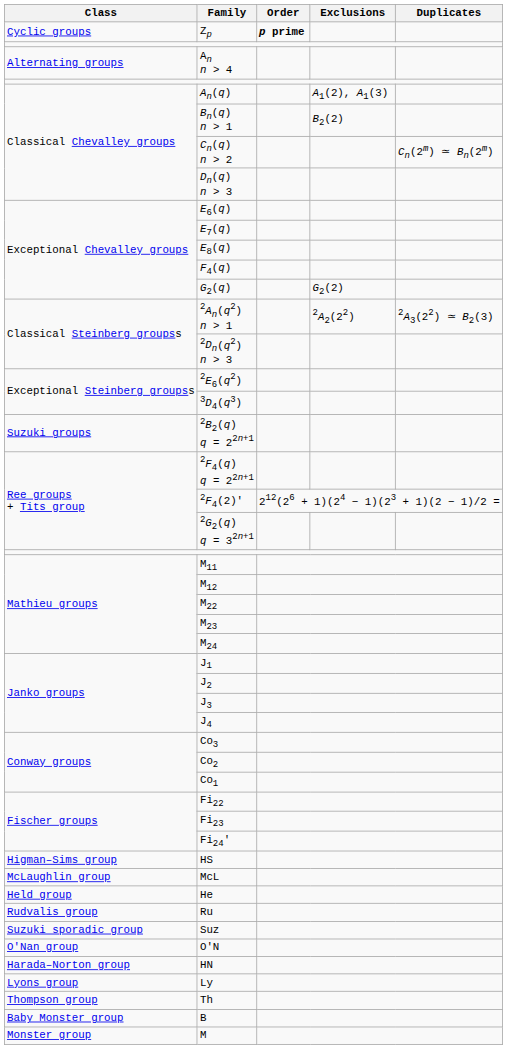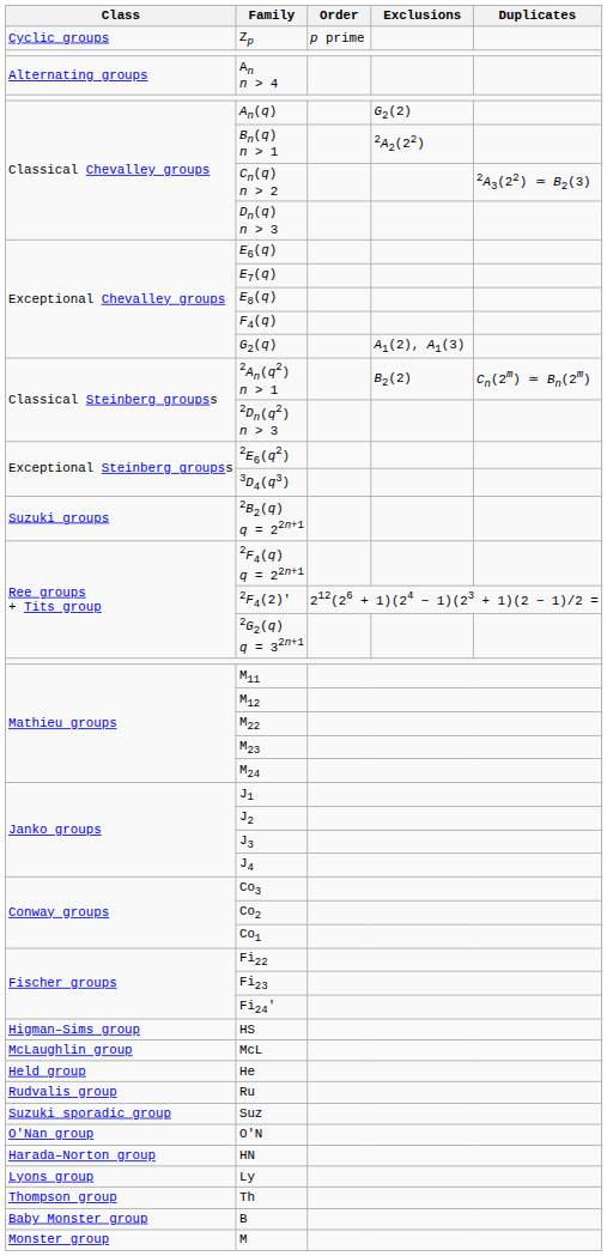 <table class="wikitable">
 <tr>
 <th>Class</th>
 <th>Family</th>
 <th>Order</th>
 <th>Exclusions</th>
 <th>Duplicates</th>
 </tr>
 <tr>
 <td><a href='#'>Cyclic groups</a></td>
 <td>Z<sub><em>p</em></sub></td>
-<td><strong><em>p</em>  prime</strong></td>
+<td><em>p</em>  prime</td>
 <td></td>
 <td></td>
 </tr>
 <tr>
 <td colspan=6></td>
 </tr>
 <tr>
 <td><a href='#'>Alternating groups</a></td>
 <td>A<sub><em>n</em></sub><br><em>n</em> > 4</td>
 <td></td>
 <td></td>
 <td></td>
 </tr>
 <tr>
 <td colspan=6></td>
 </tr>
 <tr>
 <td rowspan=4>Classical <a href='#'>Chevalley groups</a></td>
 <td><em>A</em><sub><em>n</em></sub>(<em>q</em>)</td>
 <td></td>
-<td><em>A</em><sub>1</sub>(2), <em>A</em><sub>1</sub>(3)</td>
+<td><em>G</em><sub>2</sub>(2)</td>
 <td></td>
 </tr>
 <tr>
 <td><em>B</em><sub><em>n</em></sub>(<em>q</em>)<br><em>n</em> > 1</td>
 <td></td>
-<td><em>B</em><sub>2</sub>(2)</td>
+<td><sup>2</sup><em>A</em><sub>2</sub>(2<sup>2</sup>)</td>
 <td></td>
 </tr>
 <tr>
 <td><em>C</em><sub><em>n</em></sub>(<em>q</em>)<br><em>n</em> > 2</td>
 <td></td>
 <td></td>
-<td><em>C<sub>n</sub></em>(2<sup><em>m</em></sup>) ≃ <em>B<sub>n</sub></em>(2<sup><em>m</em></sup>)</td>
+<td><sup>2</sup><em>A</em><sub>3</sub>(2<sup>2</sup>) ≃ <em>B</em><sub>2</sub>(3)</td>
 </tr>
 <tr>
 <td><em>D</em><sub><em>n</em></sub>(<em>q</em>)<br><em>n</em> > 3</td>
 <td></td>
 <td></td>
 <td></td>
 </tr>
 <tr>
 <td rowspan=5>Exceptional <a href='#'>Chevalley groups</a></td>
 <td><em>E</em><sub>6</sub>(<em>q</em>)</td>
 <td></td>
 <td></td>
 <td></td>
 </tr>
 <tr>
 <td><em>E</em><sub>7</sub>(<em>q</em>)</td>
 <td></td>
 <td></td>
 <td></td>
 </tr>
 <tr>
 <td><em>E</em><sub>8</sub>(<em>q</em>)</td>
 <td></td>
 <td></td>
 <td></td>
 </tr>
 <tr>
 <td><em>F</em><sub>4</sub>(<em>q</em>)</td>
 <td></td>
 <td></td>
 <td></td>
 </tr>
 <tr>
 <td><em>G</em><sub>2</sub>(<em>q</em>)</td>
 <td></td>
-<td><em>G</em><sub>2</sub>(2)</td>
+<td><em>A</em><sub>1</sub>(2), <em>A</em><sub>1</sub>(3)</td>
 <td></td>
 </tr>
 <tr>
 <td rowspan=2>Classical <a href='#'>Steinberg groups</a>s</td>
 <td><sup>2</sup><em>A</em><sub><em>n</em></sub>(<em>q</em><sup>2</sup>)<br><em>n</em> > 1</td>
 <td></td>
-<td><sup>2</sup><em>A</em><sub>2</sub>(2<sup>2</sup>)</td>
-<td><sup>2</sup><em>A</em><sub>3</sub>(2<sup>2</sup>) ≃ <em>B</em><sub>2</sub>(3)</td>
+<td><em>B</em><sub>2</sub>(2)</td>
+<td><em>C<sub>n</sub></em>(2<sup><em>m</em></sup>) ≃ <em>B<sub>n</sub></em>(2<sup><em>m</em></sup>)</td>
 </tr>
 <tr>
 <td><sup>2</sup><em>D<sub>n</sub></em>(<em>q</em><sup>2</sup>)<br><em>n</em> > 3</td>
 <td></td>
 <td></td>
 <td></td>
 </tr>
 <tr>
 <td rowspan=2>Exceptional <a href='#'>Steinberg groups</a>s</td>
 <td><sup>2</sup><em>E</em><sub>6</sub>(<em>q</em><sup>2</sup>)</td>
 <td></td>
 <td></td>
 <td></td>
 </tr>
 <tr>
 <td><sup>3</sup><em>D</em><sub>4</sub>(<em>q</em><sup>3</sup>)</td>
 <td></td>
 <td></td>
 <td></td>
 </tr>
 <tr>
 <td><a href='#'>Suzuki groups</a></td>
 <td><sup>2</sup><em>B</em><sub>2</sub>(<em>q</em>)<br><em>q</em> = 2<sup>2<em>n</em>+1</sup><br></td>
 <td></td>
 <td></td>
 <td></td>
 </tr>
 <tr>
 <td rowspan=3><a href='#'>Ree groups</a><br>+ <a href='#'>Tits group</a></td>
 <td><sup>2</sup><em>F</em><sub>4</sub>(<em>q</em>)<br><em>q</em> = 2<sup>2<em>n</em>+1</sup><br></td>
 <td></td>
 <td></td>
 <td></td>
 </tr>
 <tr>
 <td><sup>2</sup><em>F</em><sub>4</sub>(2)′</td>
 <td colspan=3>2<sup>12</sup>(2<sup>6</sup> + 1)(2<sup>4</sup> − 1)(2<sup>3</sup> + 1)(2 − 1)/2 = </td>
 </tr>
 <tr>
 <td><sup>2</sup><em>G</em><sub>2</sub>(<em>q</em>)<br><em>q</em> = 3<sup>2<em>n</em>+1</sup><br></td>
 <td></td>
 <td></td>
 <td></td>
 </tr>
 <tr>
 <td colspan=6></td>
 </tr>
 <tr>
 <td rowspan=5><a href='#'>Mathieu groups</a></td>
 <td>M<sub>11</sub></td>
 <td colspan=3></td>
 </tr>
 <tr>
 <td>M<sub>12</sub></td>
 <td colspan=3></td>
 </tr>
 <tr>
 <td>M<sub>22</sub></td>
 <td colspan=3></td>
 </tr>
 <tr>
 <td>M<sub>23</sub></td>
 <td colspan=3></td>
 </tr>
 <tr>
 <td>M<sub>24</sub></td>
 <td colspan=3></td>
 </tr>
 <tr>
 <td rowspan=4><a href='#'>Janko groups</a></td>
 <td>J<sub>1</sub></td>
 <td colspan=3></td>
 </tr>
 <tr>
 <td>J<sub>2</sub></td>
 <td colspan=3></td>
 </tr>
 <tr>
 <td>J<sub>3</sub></td>
 <td colspan=3></td>
 </tr>
 <tr>
 <td>J<sub>4</sub></td>
 <td colspan=3></td>
 </tr>
 <tr>
 <td rowspan=3><a href='#'>Conway groups</a></td>
 <td>Co<sub>3</sub></td>
 <td colspan=3></td>
 </tr>
 <tr>
 <td>Co<sub>2</sub></td>
 <td colspan=3></td>
 </tr>
 <tr>
 <td>Co<sub>1</sub></td>
 <td colspan=3></td>
 </tr>
 <tr>
 <td rowspan=3><a href='#'>Fischer groups</a></td>
 <td>Fi<sub>22</sub></td>
 <td colspan=3></td>
 </tr>
 <tr>
 <td>Fi<sub>23</sub></td>
 <td colspan=3></td>
 </tr>
 <tr>
 <td>Fi<sub>24</sub>′</td>
 <td colspan=3></td>
 </tr>
 <tr>
 <td><a href='#'>Higman–Sims group</a></td>
 <td>HS</td>
 <td colspan=3></td>
 </tr>
 <tr>
 <td><a href='#'>McLaughlin group</a></td>
 <td>McL</td>
 <td colspan=3></td>
 </tr>
 <tr>
 <td><a href='#'>Held group</a></td>
 <td>He</td>
 <td colspan=3></td>
 </tr>
 <tr>
 <td><a href='#'>Rudvalis group</a></td>
 <td>Ru</td>
 <td colspan=3></td>
 </tr>
 <tr>
 <td><a href='#'>Suzuki sporadic group</a></td>
 <td>Suz</td>
 <td colspan=3></td>
 </tr>
 <tr>
 <td><a href='#'>O'Nan group</a></td>
 <td>O'N</td>
 <td colspan=3></td>
 </tr>
 <tr>
 <td><a href='#'>Harada–Norton group</a></td>
 <td>HN</td>
 <td colspan=3></td>
 </tr>
 <tr>
 <td><a href='#'>Lyons group</a></td>
 <td>Ly</td>
 <td colspan=3></td>
 </tr>
 <tr>
 <td><a href='#'>Thompson group</a></td>
 <td>Th</td>
 <td colspan=3></td>
 </tr>
 <tr>
 <td><a href='#'>Baby Monster group</a></td>
 <td>B</td>
 <td colspan=3></td>
 </tr>
 <tr>
 <td><a href='#'>Monster group</a></td>
 <td>M</td>
 <td colspan=3></td>
 </tr>
 </table>
